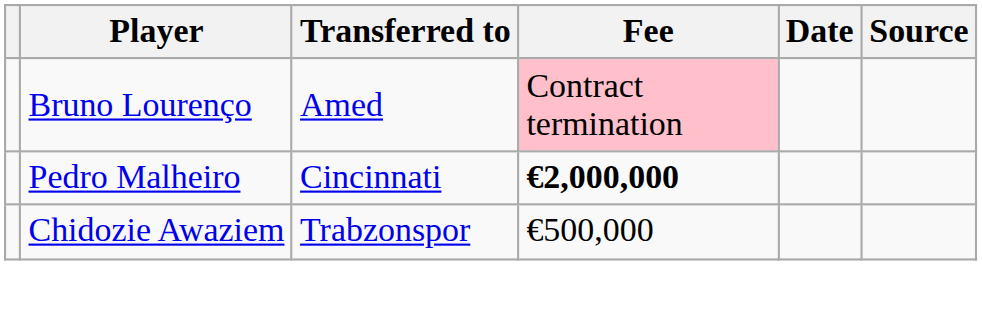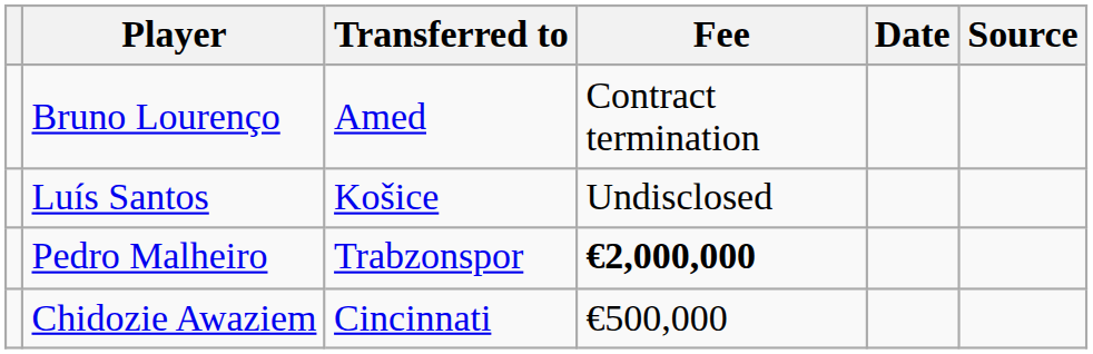 <table class="wikitable plainrowheaders sortable">
 <tr>
 <th></th>
 <th scope="col">Player</th>
 <th>Transferred to</th>
 <th style="width: 115px;">Fee</th>
 <th scope="col">Date</th>
 <th scope="col">Source</th>
 </tr>
 <tr>
 <td align="center"></td>
 <td> <a href='#'>Bruno Lourenço</a></td>
 <td> <a href='#'>Amed</a></td>
-<td style="background: pink;">Contract termination</td>
+<td>Contract termination</td>
+<td></td>
+<td></td>
+</tr>
+<tr>
+<td align="center"></td>
+<td> <a href='#'>Luís Santos</a></td>
+<td> <a href='#'>Košice</a></td>
+<td>Undisclosed</td>
 <td></td>
 <td></td>
 </tr>
 <tr>
 <td align="center"></td>
 <td> <a href='#'>Pedro Malheiro</a></td>
-<td> <a href='#'>Cincinnati</a></td>
+<td> <a href='#'>Trabzonspor</a></td>
 <td><strong>€2,000,000</strong></td>
 <td></td>
 <td></td>
 </tr>
 <tr>
 <td align="center"></td>
 <td> <a href='#'>Chidozie Awaziem</a></td>
-<td> <a href='#'>Trabzonspor</a></td>
+<td> <a href='#'>Cincinnati</a></td>
 <td>€500,000</td>
 <td></td>
 <td></td>
 </tr>
 </table>
